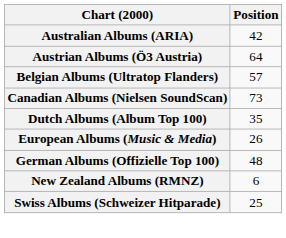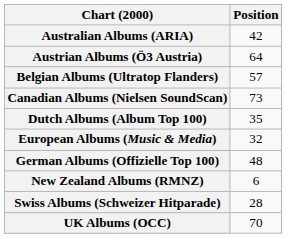 <table class="wikitable plainrowheaders sortable" style="text-align:center;">
 <tr>
 <th scope="col">Chart (2000)</th>
 <th scope="col">Position</th>
 </tr>
 <tr>
 <th scope="row">Australian Albums (ARIA)</th>
 <td>42</td>
 </tr>
 <tr>
 <th scope="row">Austrian Albums (Ö3 Austria)</th>
 <td>64</td>
 </tr>
 <tr>
 <th scope="row">Belgian Albums (Ultratop Flanders)</th>
 <td>57</td>
 </tr>
 <tr>
 <th scope="row">Canadian Albums (Nielsen SoundScan)</th>
 <td>73</td>
 </tr>
 <tr>
 <th scope="row">Dutch Albums (Album Top 100)</th>
 <td>35</td>
 </tr>
 <tr>
 <th scope="row">European Albums (<em>Music & Media</em>)</th>
-<td>26</td>
+<td>32</td>
 </tr>
 <tr>
 <th scope="row">German Albums (Offizielle Top 100)</th>
 <td>48</td>
 </tr>
 <tr>
 <th scope="row">New Zealand Albums (RMNZ)</th>
 <td>6</td>
 </tr>
 <tr>
 <th scope="row">Swiss Albums (Schweizer Hitparade)</th>
-<td>25</td>
+<td>28</td>
+</tr>
+<tr>
+<th scope="row">UK Albums (OCC)</th>
+<td>70</td>
 </tr>
 </table>
